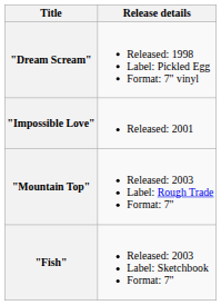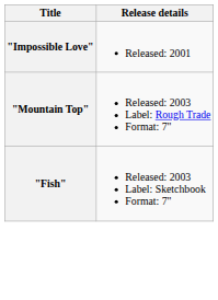 <table class="wikitable plainrowheaders">
 <tr>
 <th scope="col">Title</th>
 <th scope="col">Release details</th>
-</tr>
-<tr>
-<th scope="row">"Dream Scream"</th>
-<td><br><ul><li>Released: 1998</li><li>Label: Pickled Egg</li><li>Format: 7" vinyl</li></ul></td>
 </tr>
 <tr>
 <th scope="row">"Impossible Love"</th>
 <td><br><ul><li>Released: 2001</li></ul></td>
 </tr>
 <tr>
 <th scope="row">"Mountain Top"</th>
 <td><br><ul><li>Released: 2003</li><li>Label: <a href='#'>Rough Trade</a></li><li>Format: 7"</li></ul></td>
 </tr>
 <tr>
 <th scope="row">"Fish"</th>
 <td><br><ul><li>Released: 2003</li><li>Label: Sketchbook</li><li>Format: 7"</li></ul></td>
 </tr>
 </table>
